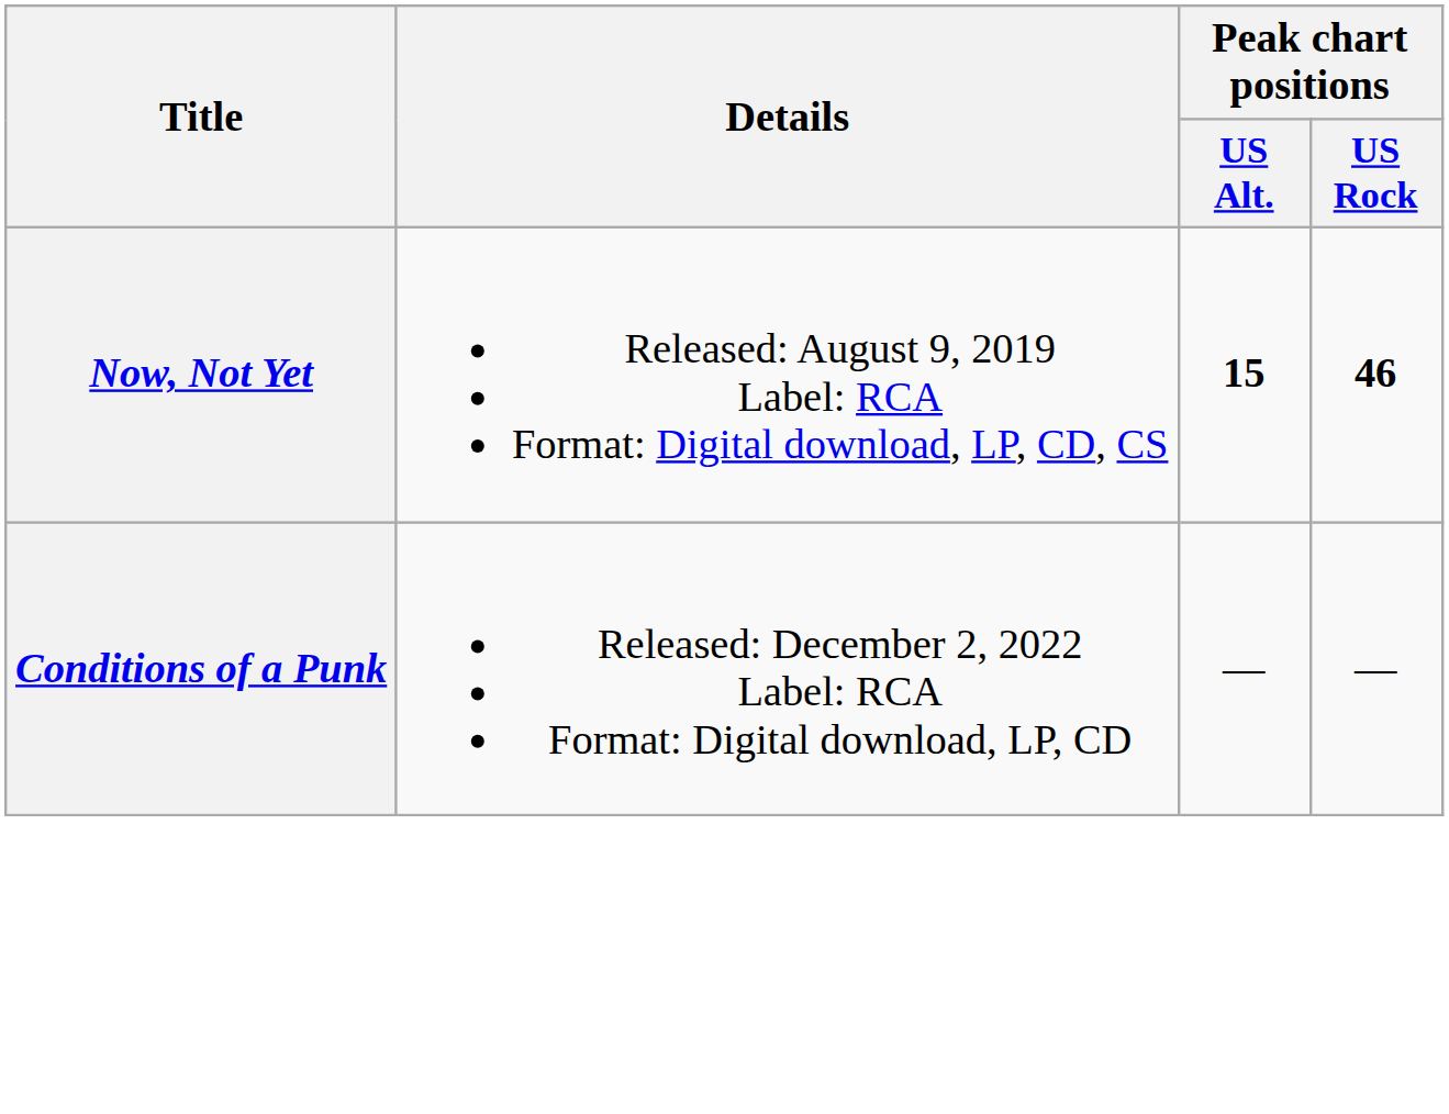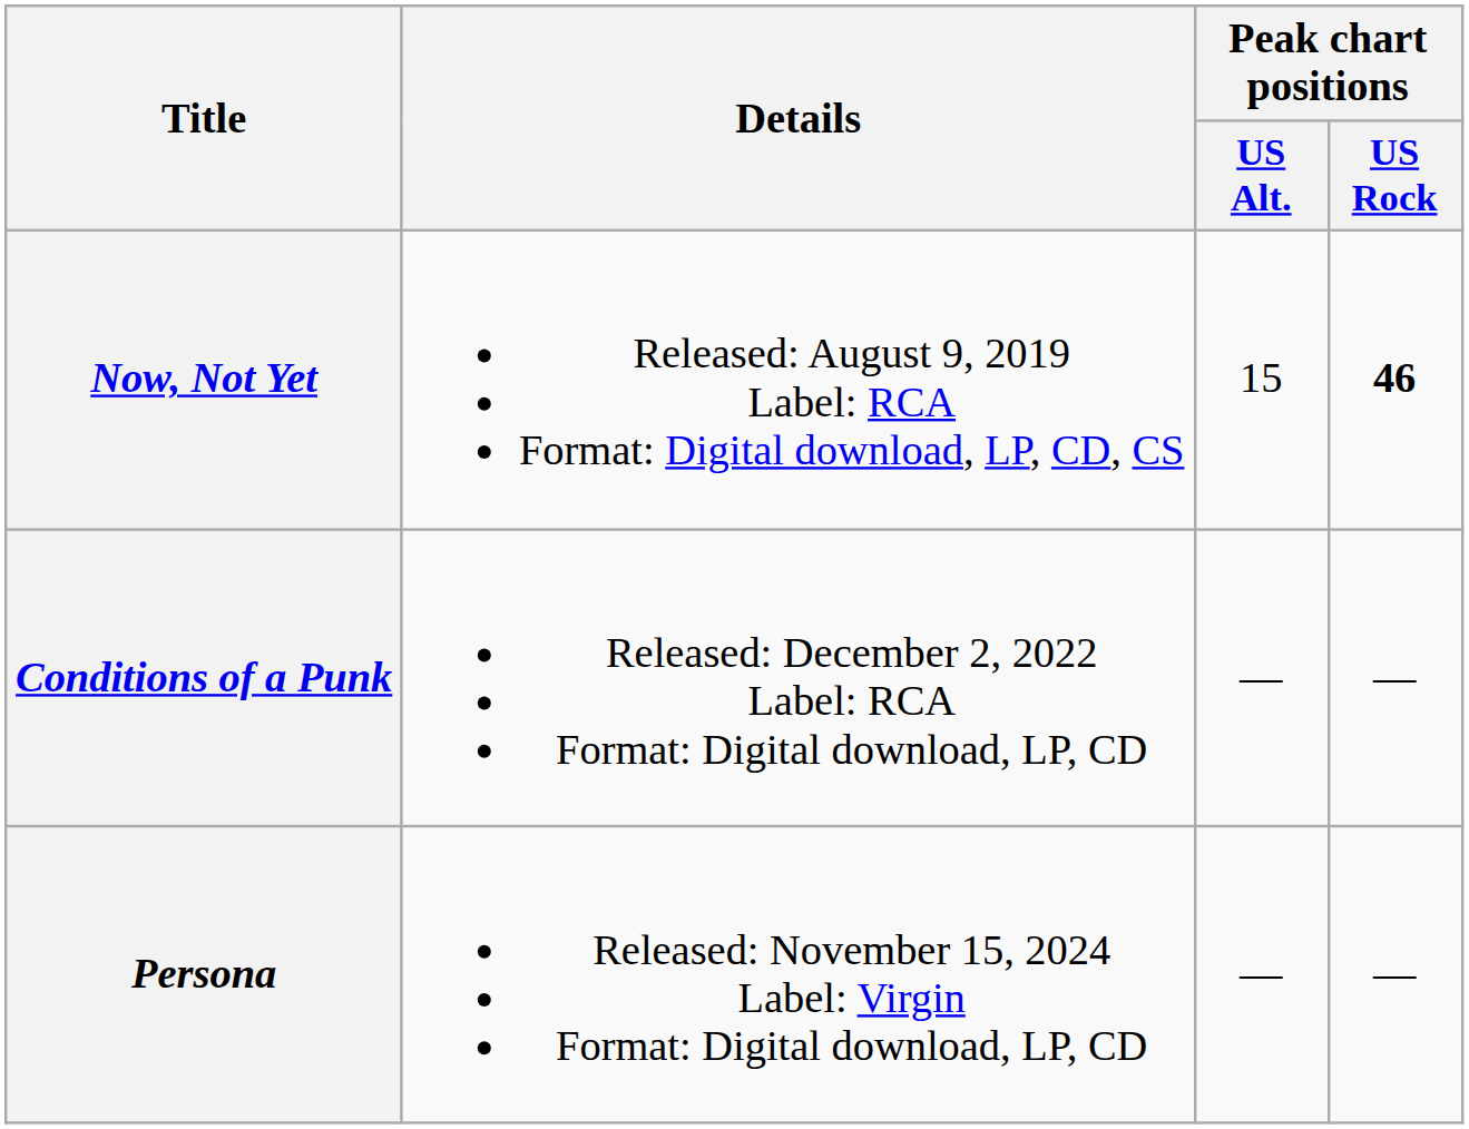 <table class="wikitable plainrowheaders" style="text-align:center;">
 <tr>
 <th scope="col" rowspan="2">Title</th>
 <th scope="col" rowspan="2">Details</th>
 <th scope="col" colspan="2">Peak chart positions</th>
 </tr>
 <tr>
 <th scope="col" style="width:3em;font-size:90%;"><a href='#'>US<br>Alt.</a><br></th>
 <th scope="col" style="width:3em;font-size:90%;"><a href='#'>US<br>Rock</a><br></th>
 </tr>
 <tr>
 <th scope="row"><em><a href='#'>Now, Not Yet</a></em></th>
 <td><br><ul><li>Released: August 9, 2019</li><li>Label: <a href='#'>RCA</a></li><li>Format: <a href='#'>Digital download</a>, <a href='#'>LP</a>, <a href='#'>CD</a>, <a href='#'>CS</a></li></ul></td>
-<td><strong>15</strong></td>
+<td>15</td>
 <td><strong>46</strong></td>
 </tr>
 <tr>
 <th scope="row"><em><a href='#'>Conditions of a Punk</a></em></th>
 <td><br><ul><li>Released: December 2, 2022</li><li>Label: RCA</li><li>Format: Digital download, LP, CD</li></ul></td>
 <td>—</td>
 <td>—</td>
 </tr>
+<tr>
+<th scope="row"><em>Persona</em></th>
+<td><br><ul><li>Released: November 15, 2024</li><li>Label: <a href='#'>Virgin</a></li><li>Format: Digital download, LP, CD</li></ul></td>
+<td>—</td>
+<td>—</td>
+</tr>
 </table>
